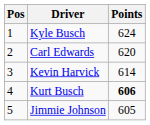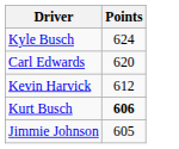 <table class="sortable wikitable " style="font-size: 95%;">
 <tr>
-<th>Pos</th>
 <th>Driver</th>
 <th>Points</th>
 </tr>
 <tr>
-<td>1</td>
 <td><a href='#'>Kyle Busch</a></td>
 <td style="text-align:center;">624</td>
 </tr>
 <tr>
-<td>2</td>
 <td><a href='#'>Carl Edwards</a></td>
 <td style="text-align:center;">620</td>
 </tr>
 <tr>
-<td>3</td>
 <td><a href='#'>Kevin Harvick</a></td>
-<td style="text-align:center;">614</td>
+<td style="text-align:center;">612</td>
 </tr>
 <tr>
-<td>4</td>
 <td><a href='#'>Kurt Busch</a></td>
 <td style="text-align:center;"><strong>606</strong></td>
 </tr>
 <tr>
-<td>5</td>
 <td><a href='#'>Jimmie Johnson</a></td>
 <td style="text-align:center;">605</td>
 </tr>
 </table>
